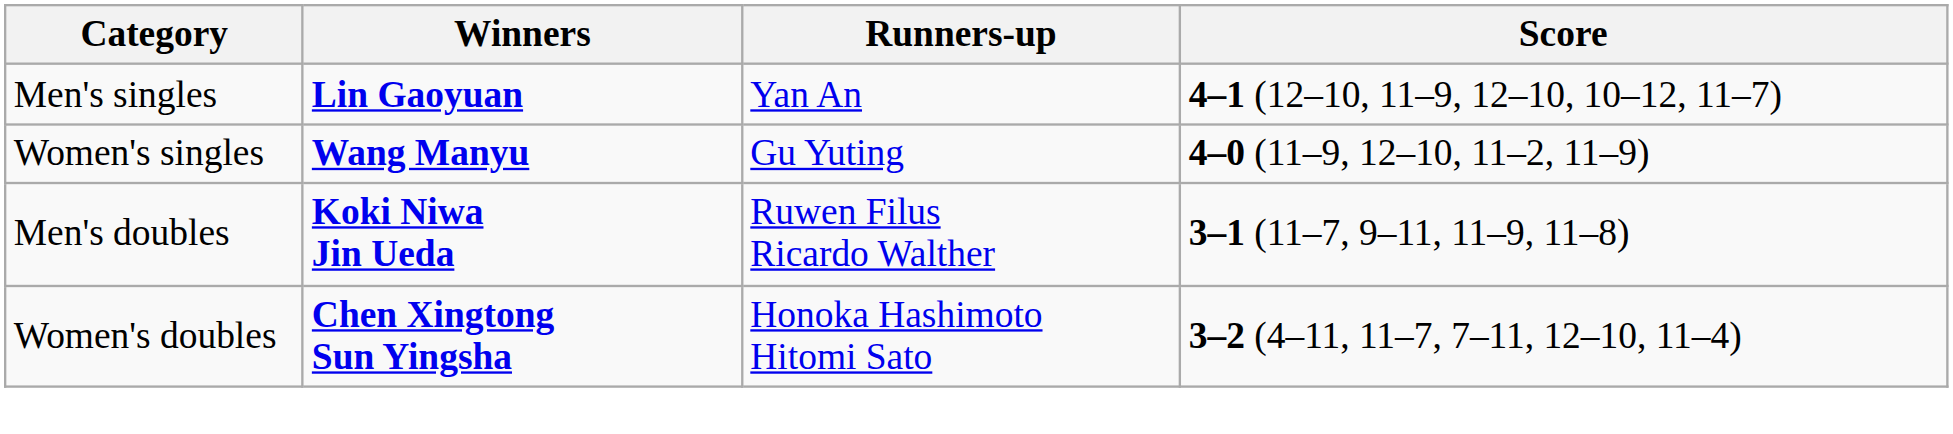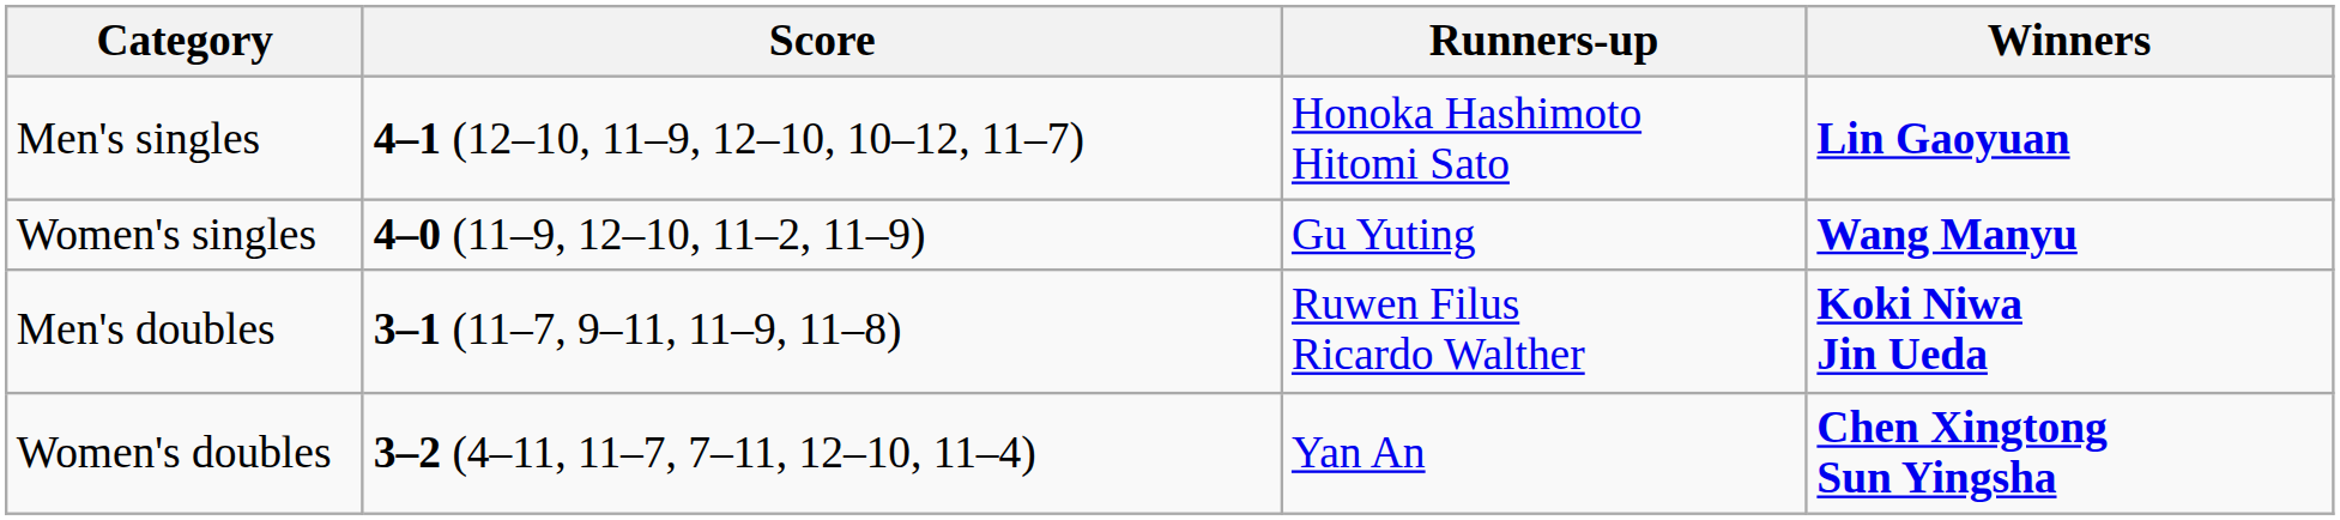 <table class=wikitable style="white-space:nowrap;">
 <tr>
 <th scope="col" style="width: 120px;">Category</th>
+<th scope="col" style="width: 320px;">Score</th>
+<th scope="col" style="width: 180px;">Runners-up</th>
 <th scope="col" style="width: 180px;">Winners</th>
-<th scope="col" style="width: 180px;">Runners-up</th>
-<th scope="col" style="width: 320px;">Score</th>
 </tr>
 <tr>
 <td>Men's singles</td>
+<td><strong>4–1</strong> (12–10, 11–9, 12–10, 10–12, 11–7)</td>
+<td> <a href='#'>Honoka Hashimoto</a><br> <a href='#'>Hitomi Sato</a></td>
 <td> <strong><a href='#'>Lin Gaoyuan</a></strong></td>
-<td> <a href='#'>Yan An</a></td>
-<td><strong>4–1</strong> (12–10, 11–9, 12–10, 10–12, 11–7)</td>
 </tr>
 <tr>
 <td>Women's singles</td>
+<td><strong>4–0</strong> (11–9, 12–10, 11–2, 11–9)</td>
+<td> <a href='#'>Gu Yuting</a></td>
 <td> <strong><a href='#'>Wang Manyu</a></strong></td>
-<td> <a href='#'>Gu Yuting</a></td>
-<td><strong>4–0</strong> (11–9, 12–10, 11–2, 11–9)</td>
 </tr>
 <tr>
 <td>Men's doubles</td>
+<td><strong>3–1</strong> (11–7, 9–11, 11–9, 11–8)</td>
+<td> <a href='#'>Ruwen Filus</a><br> <a href='#'>Ricardo Walther</a></td>
 <td> <strong><a href='#'>Koki Niwa</a></strong><br> <strong><a href='#'>Jin Ueda</a></strong></td>
-<td> <a href='#'>Ruwen Filus</a><br> <a href='#'>Ricardo Walther</a></td>
-<td><strong>3–1</strong> (11–7, 9–11, 11–9, 11–8)</td>
 </tr>
 <tr>
 <td>Women's doubles</td>
+<td><strong>3–2</strong> (4–11, 11–7, 7–11, 12–10, 11–4)</td>
+<td> <a href='#'>Yan An</a></td>
 <td> <strong><a href='#'>Chen Xingtong</a></strong><br> <strong><a href='#'>Sun Yingsha</a></strong></td>
-<td> <a href='#'>Honoka Hashimoto</a><br> <a href='#'>Hitomi Sato</a></td>
-<td><strong>3–2</strong> (4–11, 11–7, 7–11, 12–10, 11–4)</td>
 </tr>
 </table>
